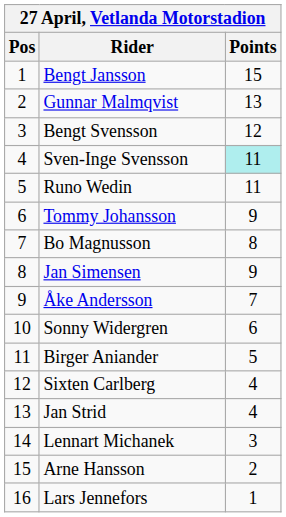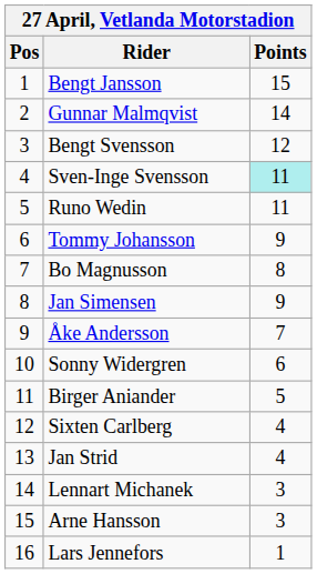 <table class="wikitable">
 <tr>
 <th colspan="6">27 April, <a href='#'>Vetlanda Motorstadion</a></th>
 </tr>
 <tr>
 <th width=20>Pos</th>
 <th width=160>Rider</th>
 <th width=30>Points</th>
 </tr>
 <tr align=center >
 <td>1</td>
 <td align=left><a href='#'>Bengt Jansson</a></td>
 <td>15</td>
 </tr>
 <tr align=center >
 <td>2</td>
 <td align=left><a href='#'>Gunnar Malmqvist</a></td>
-<td>13</td>
+<td>14</td>
 </tr>
 <tr align=center >
 <td>3</td>
 <td align=left>Bengt Svensson</td>
 <td>12</td>
 </tr>
 <tr align=center >
 <td>4</td>
 <td align=left>Sven-Inge Svensson</td>
 <td style="background: paleturquoise;">11</td>
 </tr>
 <tr align=center >
 <td>5</td>
 <td align=left>Runo Wedin</td>
 <td>11</td>
 </tr>
 <tr align=center >
 <td>6</td>
 <td align=left><a href='#'>Tommy Johansson</a></td>
 <td>9</td>
 </tr>
 <tr align=center >
 <td>7</td>
 <td align=left>Bo Magnusson</td>
 <td>8</td>
 </tr>
 <tr align=center >
 <td>8</td>
 <td align=left><a href='#'>Jan Simensen</a></td>
 <td>9</td>
 </tr>
 <tr align=center>
 <td>9</td>
 <td align=left><a href='#'>Åke Andersson</a></td>
 <td>7</td>
 </tr>
 <tr align=center>
 <td>10</td>
 <td align=left>Sonny Widergren</td>
 <td>6</td>
 </tr>
 <tr align=center>
 <td>11</td>
 <td align=left>Birger Aniander</td>
 <td>5</td>
 </tr>
 <tr align=center>
 <td>12</td>
 <td align=left>Sixten Carlberg</td>
 <td>4</td>
 </tr>
 <tr align=center>
 <td>13</td>
 <td align=left>Jan Strid</td>
 <td>4</td>
 </tr>
 <tr align=center>
 <td>14</td>
 <td align=left>Lennart Michanek</td>
 <td>3</td>
 </tr>
 <tr align=center>
 <td>15</td>
 <td align=left>Arne Hansson</td>
-<td>2</td>
+<td>3</td>
 </tr>
 <tr align=center>
 <td>16</td>
 <td align=left>Lars Jennefors</td>
 <td>1</td>
 </tr>
 </table>
